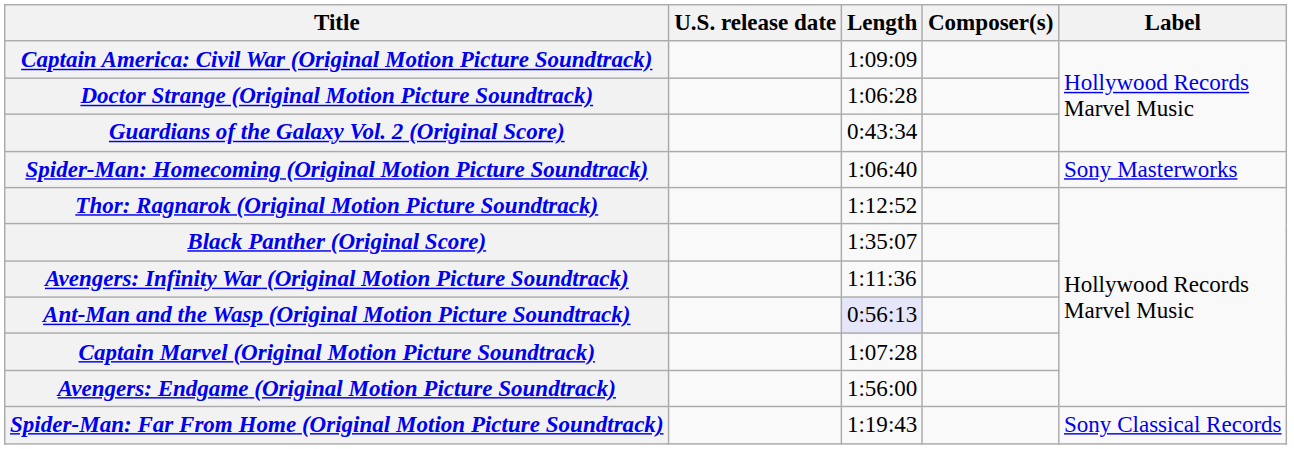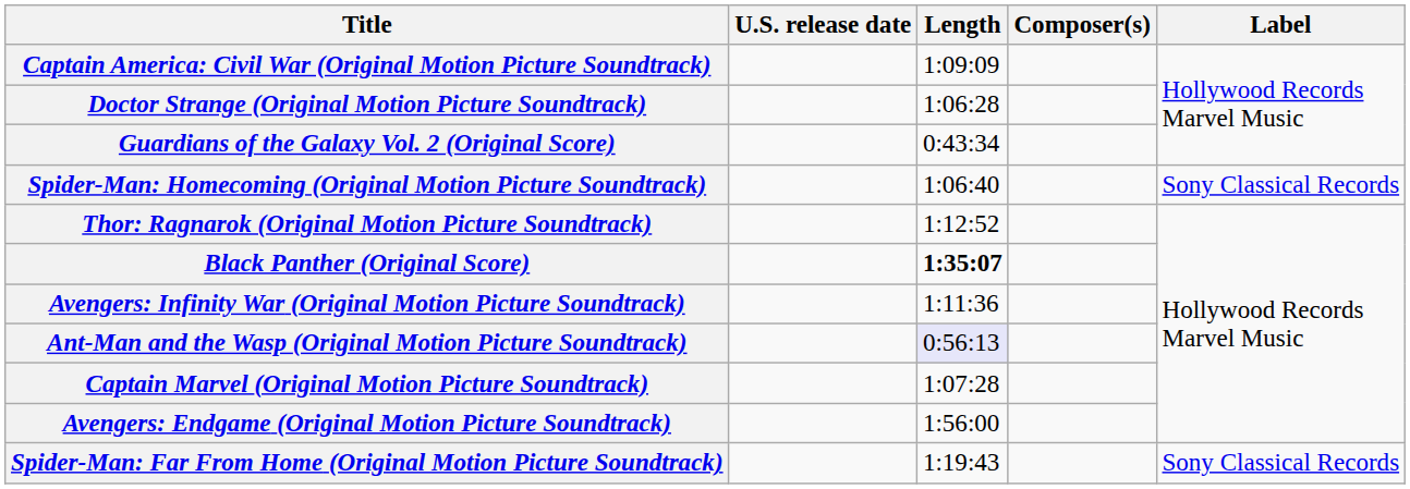 <table class="wikitable plainrowheaders defaultcenter col2left">
 <tr>
 <th scope="col">Title</th>
 <th scope="col">U.S. release date</th>
 <th scope="col">Length</th>
 <th scope="col">Composer(s)</th>
 <th scope="col">Label</th>
 </tr>
 <tr>
 <th scope="row"><em><a href='#'>Captain America: Civil War (Original Motion Picture Soundtrack)</a></em></th>
 <td></td>
 <td>1:09:09</td>
 <td></td>
 <td rowspan="3"><a href='#'>Hollywood Records</a><br>Marvel Music</td>
 </tr>
 <tr>
 <th scope="row"><em><a href='#'>Doctor Strange (Original Motion Picture Soundtrack)</a></em></th>
 <td></td>
 <td>1:06:28</td>
 <td></td>
 </tr>
 <tr>
 <th scope="row"><em><a href='#'>Guardians of the Galaxy Vol. 2 (Original Score)</a></em></th>
 <td></td>
 <td>0:43:34</td>
 <td></td>
 </tr>
 <tr>
 <th scope="row"><em><a href='#'>Spider-Man: Homecoming (Original Motion Picture Soundtrack)</a></em></th>
 <td></td>
 <td>1:06:40</td>
 <td></td>
-<td><a href='#'>Sony Masterworks</a></td>
+<td><a href='#'>Sony Classical Records</a></td>
 </tr>
 <tr>
 <th scope="row"><em><a href='#'>Thor: Ragnarok (Original Motion Picture Soundtrack)</a></em></th>
 <td></td>
 <td>1:12:52</td>
 <td></td>
 <td rowspan="6">Hollywood Records<br>Marvel Music</td>
 </tr>
 <tr>
 <th scope="row"><em><a href='#'>Black Panther (Original Score)</a></em></th>
 <td></td>
-<td>1:35:07</td>
+<td><strong>1:35:07</strong></td>
 <td></td>
 </tr>
 <tr>
 <th scope="row"><a href='#'><em>Avengers: Infinity War</em> <em>(Original Motion Picture Soundtrack)</em></a></th>
 <td></td>
 <td>1:11:36</td>
 <td></td>
 </tr>
 <tr>
 <th scope="row"><a href='#'><em>Ant-Man and the Wasp </em> <em>(Original Motion Picture Soundtrack)</em></a></th>
 <td></td>
 <td style="background: lavender;">0:56:13</td>
 <td></td>
 </tr>
 <tr>
 <th scope="row"><a href='#'><em>Captain Marvel </em> <em>(Original Motion Picture Soundtrack)</em></a></th>
 <td></td>
 <td>1:07:28</td>
 <td></td>
 </tr>
 <tr>
 <th scope="row"><a href='#'><em>Avengers: Endgame</em> <em>(Original Motion Picture Soundtrack)</em></a></th>
 <td></td>
 <td>1:56:00</td>
 <td></td>
 </tr>
 <tr>
 <th scope="row"><a href='#'><em>Spider-Man: Far From Home</em> <em>(Original Motion Picture Soundtrack)</em></a></th>
 <td></td>
 <td>1:19:43</td>
 <td></td>
 <td><a href='#'>Sony Classical Records</a></td>
 </tr>
 </table>
